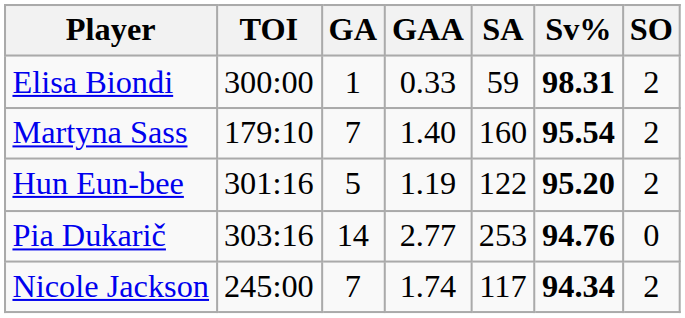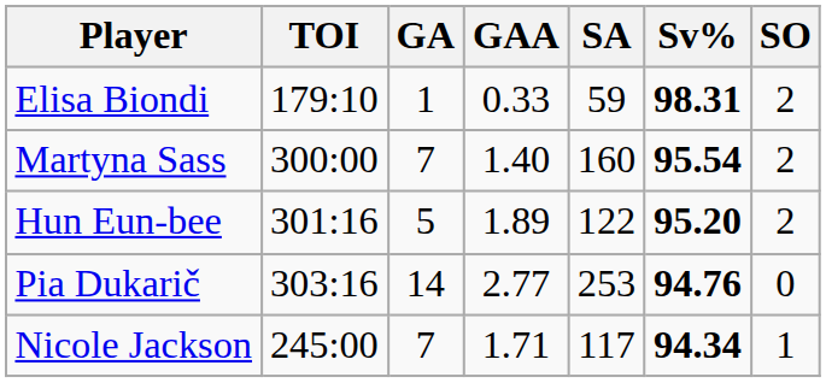 <table class="wikitable sortable" style="text-align:center;">
 <tr>
 <th>Player</th>
 <th>TOI</th>
 <th>GA</th>
 <th>GAA</th>
 <th>SA</th>
 <th>Sv%</th>
 <th>SO</th>
 </tr>
 <tr>
 <td style="text-align:left;"> <a href='#'>Elisa Biondi</a></td>
-<td>300:00</td>
+<td>179:10</td>
 <td>1</td>
 <td>0.33</td>
 <td>59</td>
 <td><strong>98.31</strong></td>
 <td>2</td>
 </tr>
 <tr>
 <td style="text-align:left;"> <a href='#'>Martyna Sass</a></td>
-<td>179:10</td>
+<td>300:00</td>
 <td>7</td>
 <td>1.40</td>
 <td>160</td>
 <td><strong>95.54</strong></td>
 <td>2</td>
 </tr>
 <tr>
 <td style="text-align:left;"> <a href='#'>Hun Eun-bee</a></td>
 <td>301:16</td>
 <td>5</td>
-<td>1.19</td>
+<td>1.89</td>
 <td>122</td>
 <td><strong>95.20</strong></td>
 <td>2</td>
 </tr>
 <tr>
 <td style="text-align:left;"> <a href='#'>Pia Dukarič</a></td>
 <td>303:16</td>
 <td>14</td>
 <td>2.77</td>
 <td>253</td>
 <td><strong>94.76</strong></td>
 <td>0</td>
 </tr>
 <tr>
 <td style="text-align:left;"> <a href='#'>Nicole Jackson</a></td>
 <td>245:00</td>
 <td>7</td>
-<td>1.74</td>
+<td>1.71</td>
 <td>117</td>
 <td><strong>94.34</strong></td>
-<td>2</td>
+<td>1</td>
 </tr>
 </table>
